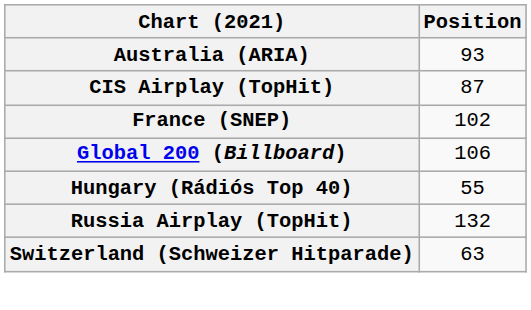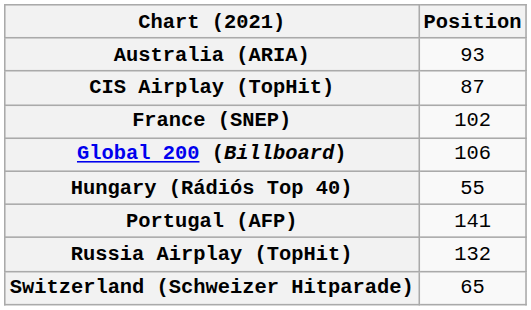 <table class="wikitable sortable plainrowheaders" style="text-align:center">
 <tr>
 <th scope="col">Chart (2021)</th>
 <th scope="col">Position</th>
 </tr>
 <tr>
 <th scope="row">Australia (ARIA)</th>
 <td>93</td>
 </tr>
 <tr>
 <th scope="row">CIS Airplay (TopHit)</th>
 <td>87</td>
 </tr>
 <tr>
 <th scope="row">France (SNEP)</th>
 <td>102</td>
 </tr>
 <tr>
 <th scope="row"><a href='#'>Global 200</a> (<em>Billboard</em>)</th>
 <td>106</td>
 </tr>
 <tr>
 <th scope="row">Hungary (Rádiós Top 40)</th>
 <td>55</td>
 </tr>
 <tr>
+<th scope="row">Portugal (AFP)</th>
+<td>141</td>
+</tr>
+<tr>
 <th scope="row">Russia Airplay (TopHit)</th>
 <td>132</td>
 </tr>
 <tr>
 <th scope="row">Switzerland (Schweizer Hitparade)</th>
-<td>63</td>
+<td>65</td>
 </tr>
 </table>
